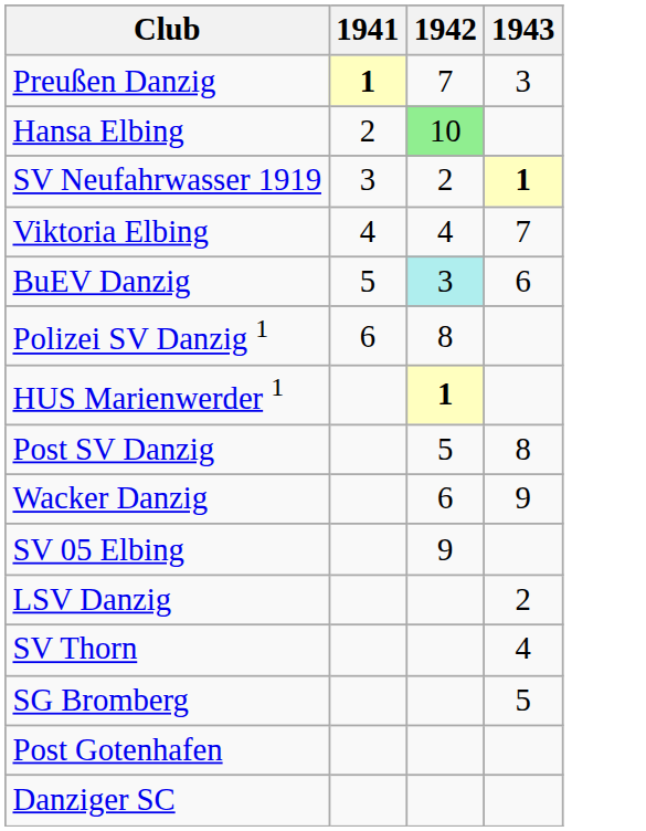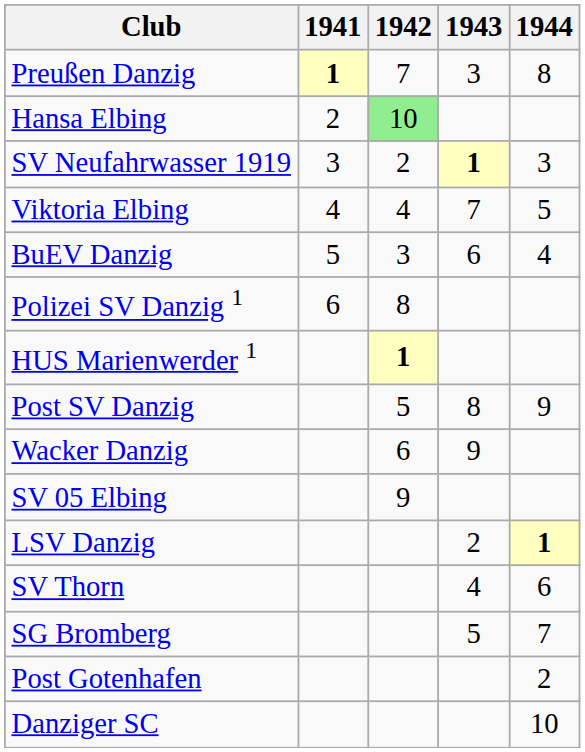 <table class="wikitable">
 <tr>
 <th>Club</th>
 <th>1941</th>
 <th>1942</th>
 <th>1943</th>
+<th>1944</th>
 </tr>
 <tr align="center">
 <td align="left"><a href='#'>Preußen Danzig</a></td>
 <td bgcolor="#ffffbf"><strong>1</strong></td>
 <td>7</td>
 <td>3</td>
+<td>8</td>
 </tr>
 <tr align="center">
 <td align="left"><a href='#'>Hansa Elbing</a></td>
 <td>2</td>
 <td style="background: lightgreen;">10</td>
+<td></td>
 <td></td>
 </tr>
 <tr align="center">
 <td align="left"><a href='#'>SV Neufahrwasser 1919</a></td>
 <td>3</td>
 <td>2</td>
 <td bgcolor="#ffffbf"><strong>1</strong></td>
+<td>3</td>
 </tr>
 <tr align="center">
 <td align="left"><a href='#'>Viktoria Elbing</a></td>
 <td>4</td>
 <td>4</td>
 <td>7</td>
+<td>5</td>
 </tr>
 <tr align="center">
 <td align="left"><a href='#'>BuEV Danzig</a></td>
 <td>5</td>
-<td style="background: paleturquoise;">3</td>
+<td>3</td>
 <td>6</td>
+<td>4</td>
 </tr>
 <tr align="center">
 <td align="left"><a href='#'>Polizei SV Danzig</a> <sup>1</sup></td>
 <td>6</td>
 <td>8</td>
+<td></td>
 <td></td>
 </tr>
 <tr align="center">
 <td align="left"><a href='#'>HUS Marienwerder</a> <sup>1</sup></td>
 <td></td>
 <td bgcolor="#ffffbf"><strong>1</strong></td>
 <td></td>
+<td></td>
 </tr>
 <tr align="center">
 <td align="left"><a href='#'>Post SV Danzig</a></td>
 <td></td>
 <td>5</td>
 <td>8</td>
+<td>9</td>
 </tr>
 <tr align="center">
 <td align="left"><a href='#'>Wacker Danzig</a></td>
 <td></td>
 <td>6</td>
 <td>9</td>
+<td></td>
 </tr>
 <tr align="center">
 <td align="left"><a href='#'>SV 05 Elbing</a></td>
 <td></td>
 <td>9</td>
+<td></td>
 <td></td>
 </tr>
 <tr align="center">
 <td align="left"><a href='#'>LSV Danzig</a></td>
 <td></td>
 <td></td>
 <td>2</td>
+<td bgcolor="#ffffbf"><strong>1</strong></td>
 </tr>
 <tr align="center">
 <td align="left"><a href='#'>SV Thorn</a></td>
 <td></td>
 <td></td>
 <td>4</td>
+<td>6</td>
 </tr>
 <tr align="center">
 <td align="left"><a href='#'>SG Bromberg</a></td>
 <td></td>
 <td></td>
 <td>5</td>
+<td>7</td>
 </tr>
 <tr align="center">
 <td align="left"><a href='#'>Post Gotenhafen</a></td>
 <td></td>
 <td></td>
 <td></td>
+<td>2</td>
 </tr>
 <tr align="center">
 <td align="left"><a href='#'>Danziger SC</a></td>
 <td></td>
 <td></td>
 <td></td>
+<td>10</td>
 </tr>
 </table>
